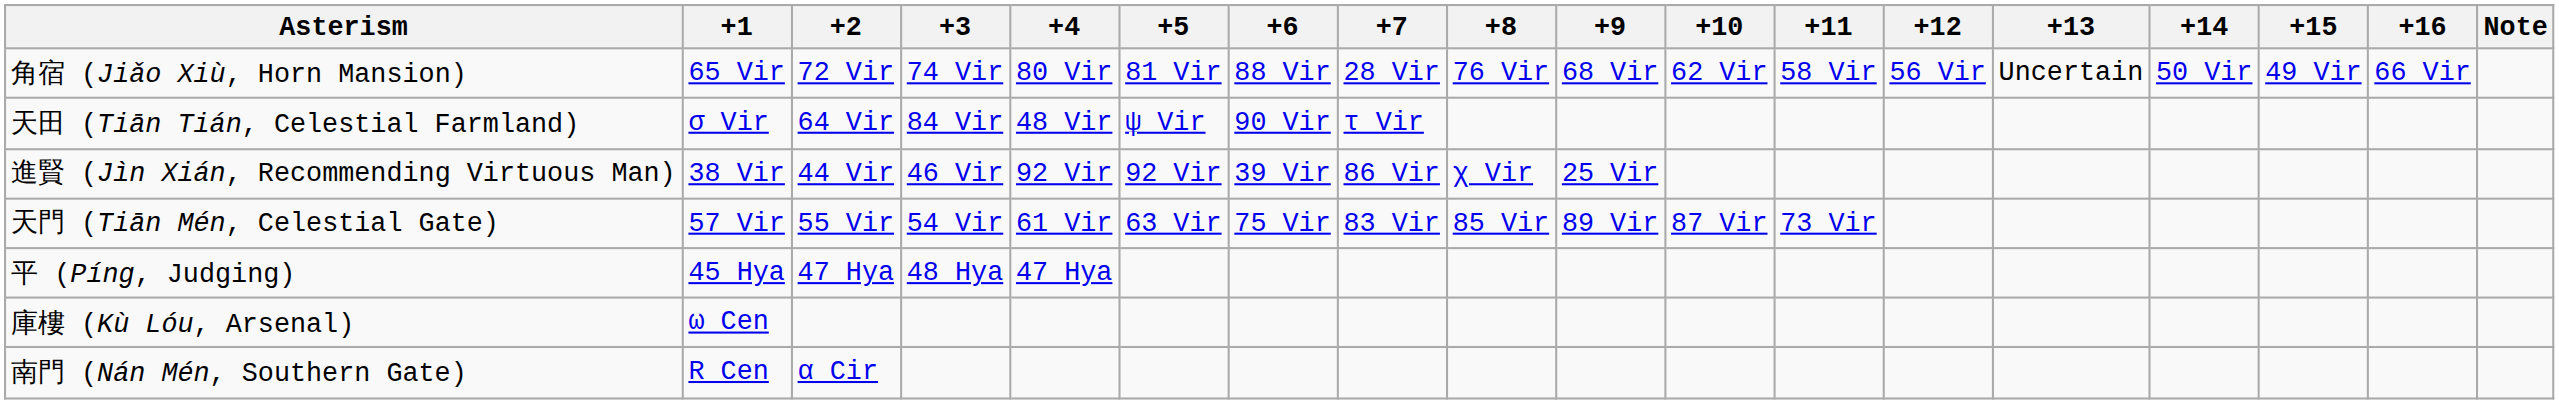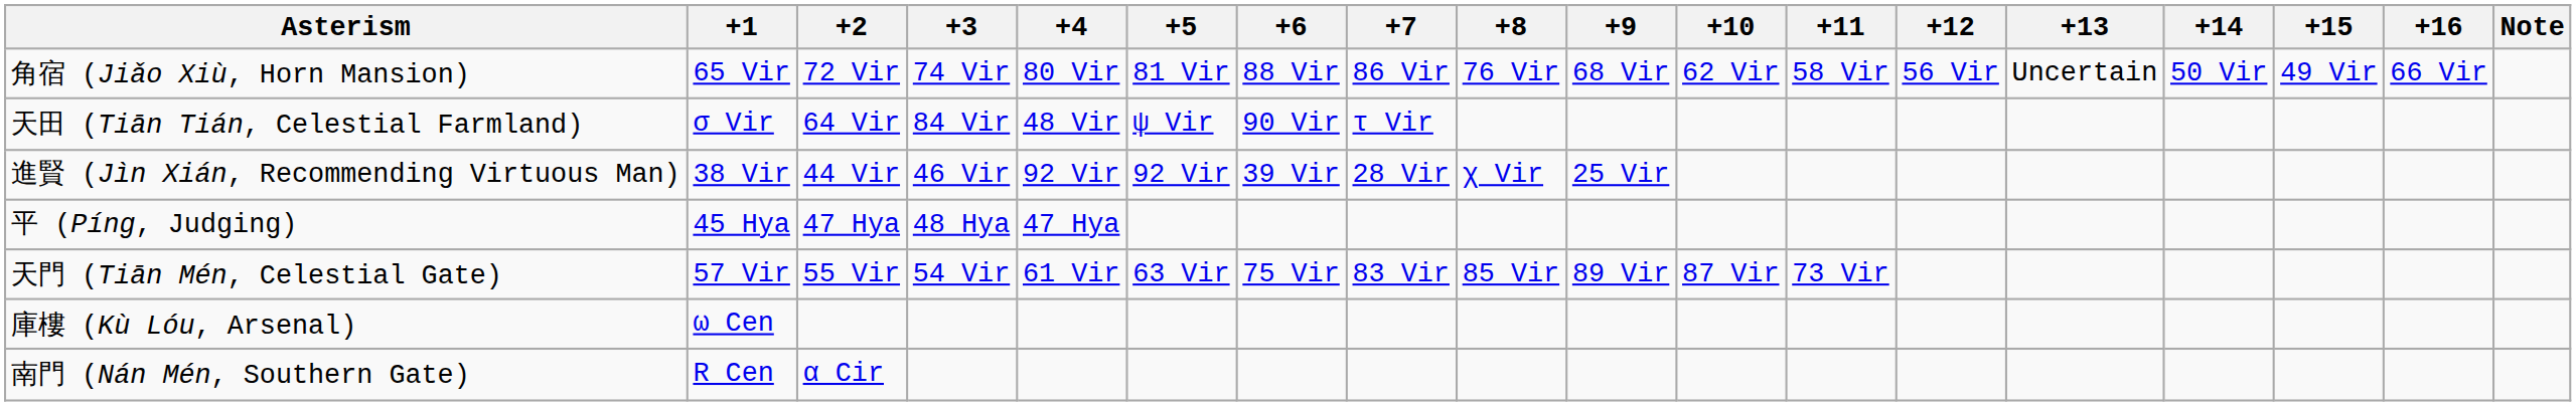 <table class = "wikitable">
 <tr>
 <th>Asterism</th>
 <th>+1</th>
 <th>+2</th>
 <th>+3</th>
 <th>+4</th>
 <th>+5</th>
 <th>+6</th>
 <th>+7</th>
 <th>+8</th>
 <th>+9</th>
 <th>+10</th>
 <th>+11</th>
 <th>+12</th>
 <th>+13</th>
 <th>+14</th>
 <th>+15</th>
 <th>+16</th>
 <th>Note</th>
 </tr>
 <tr>
 <td>角宿 (<em>Jiǎo Xiù</em>, Horn Mansion)</td>
 <td><a href='#'>65 Vir</a></td>
 <td><a href='#'>72 Vir</a></td>
 <td><a href='#'>74 Vir</a></td>
 <td><a href='#'>80 Vir</a></td>
 <td><a href='#'>81 Vir</a></td>
 <td><a href='#'>88 Vir</a></td>
-<td><a href='#'>28 Vir</a></td>
+<td><a href='#'>86 Vir</a></td>
 <td><a href='#'>76 Vir</a></td>
 <td><a href='#'>68 Vir</a></td>
 <td><a href='#'>62 Vir</a></td>
 <td><a href='#'>58 Vir</a></td>
 <td><a href='#'>56 Vir</a></td>
 <td>Uncertain</td>
 <td><a href='#'>50 Vir</a></td>
 <td><a href='#'>49 Vir</a></td>
 <td><a href='#'>66 Vir</a></td>
 <td></td>
 </tr>
 <tr>
 <td>天田 (<em>Tiān Tián</em>, Celestial Farmland)</td>
 <td><a href='#'>σ Vir</a></td>
 <td><a href='#'>64 Vir</a></td>
 <td><a href='#'>84 Vir</a></td>
 <td><a href='#'>48 Vir</a></td>
 <td><a href='#'>ψ Vir</a></td>
 <td><a href='#'>90 Vir</a></td>
 <td><a href='#'>τ Vir</a></td>
 <td></td>
 <td></td>
 <td></td>
 <td></td>
 <td></td>
 <td></td>
 <td></td>
 <td></td>
 <td></td>
 <td></td>
 </tr>
 <tr>
 <td>進賢 (<em>Jìn Xián</em>, Recommending Virtuous Man)</td>
 <td><a href='#'>38 Vir</a></td>
 <td><a href='#'>44 Vir</a></td>
 <td><a href='#'>46 Vir</a></td>
 <td><a href='#'>92 Vir</a></td>
 <td><a href='#'>92 Vir</a></td>
 <td><a href='#'>39 Vir</a></td>
-<td><a href='#'>86 Vir</a></td>
+<td><a href='#'>28 Vir</a></td>
 <td><a href='#'>χ Vir</a></td>
 <td><a href='#'>25 Vir</a></td>
+<td></td>
+<td></td>
+<td></td>
+<td></td>
+<td></td>
+<td></td>
+<td></td>
+<td></td>
+</tr>
+<tr>
+<td>平 (<em>Píng</em>, Judging)</td>
+<td><a href='#'>45 Hya</a></td>
+<td><a href='#'>47 Hya</a></td>
+<td><a href='#'>48 Hya</a></td>
+<td><a href='#'>47 Hya</a></td>
+<td></td>
+<td></td>
+<td></td>
+<td></td>
+<td></td>
 <td></td>
 <td></td>
 <td></td>
 <td></td>
 <td></td>
 <td></td>
 <td></td>
 <td></td>
 </tr>
 <tr>
 <td>天門 (<em>Tiān Mén</em>, Celestial Gate)</td>
 <td><a href='#'>57 Vir</a></td>
 <td><a href='#'>55 Vir</a></td>
 <td><a href='#'>54 Vir</a></td>
 <td><a href='#'>61 Vir</a></td>
 <td><a href='#'>63 Vir</a></td>
 <td><a href='#'>75 Vir</a></td>
 <td><a href='#'>83 Vir</a></td>
 <td><a href='#'>85 Vir</a></td>
 <td><a href='#'>89 Vir</a></td>
 <td><a href='#'>87 Vir</a></td>
 <td><a href='#'>73 Vir</a></td>
-<td></td>
-<td></td>
-<td></td>
-<td></td>
-<td></td>
-<td></td>
-</tr>
-<tr>
-<td>平 (<em>Píng</em>, Judging)</td>
-<td><a href='#'>45 Hya</a></td>
-<td><a href='#'>47 Hya</a></td>
-<td><a href='#'>48 Hya</a></td>
-<td><a href='#'>47 Hya</a></td>
-<td></td>
-<td></td>
-<td></td>
-<td></td>
-<td></td>
-<td></td>
-<td></td>
 <td></td>
 <td></td>
 <td></td>
 <td></td>
 <td></td>
 <td></td>
 </tr>
 <tr>
 <td>庫樓 (<em>Kù Lóu</em>, Arsenal)</td>
 <td><a href='#'>ω Cen</a></td>
 <td></td>
 <td></td>
 <td></td>
 <td></td>
 <td></td>
 <td></td>
 <td></td>
 <td></td>
 <td></td>
 <td></td>
 <td></td>
 <td></td>
 <td></td>
 <td></td>
 <td></td>
 <td></td>
 </tr>
 <tr>
 <td>南門 (<em>Nán Mén</em>, Southern Gate)</td>
 <td><a href='#'>R Cen</a></td>
 <td><a href='#'>α Cir</a></td>
 <td></td>
 <td></td>
 <td></td>
 <td></td>
 <td></td>
 <td></td>
 <td></td>
 <td></td>
 <td></td>
 <td></td>
 <td></td>
 <td></td>
 <td></td>
 <td></td>
 <td></td>
 </tr>
 </table>
